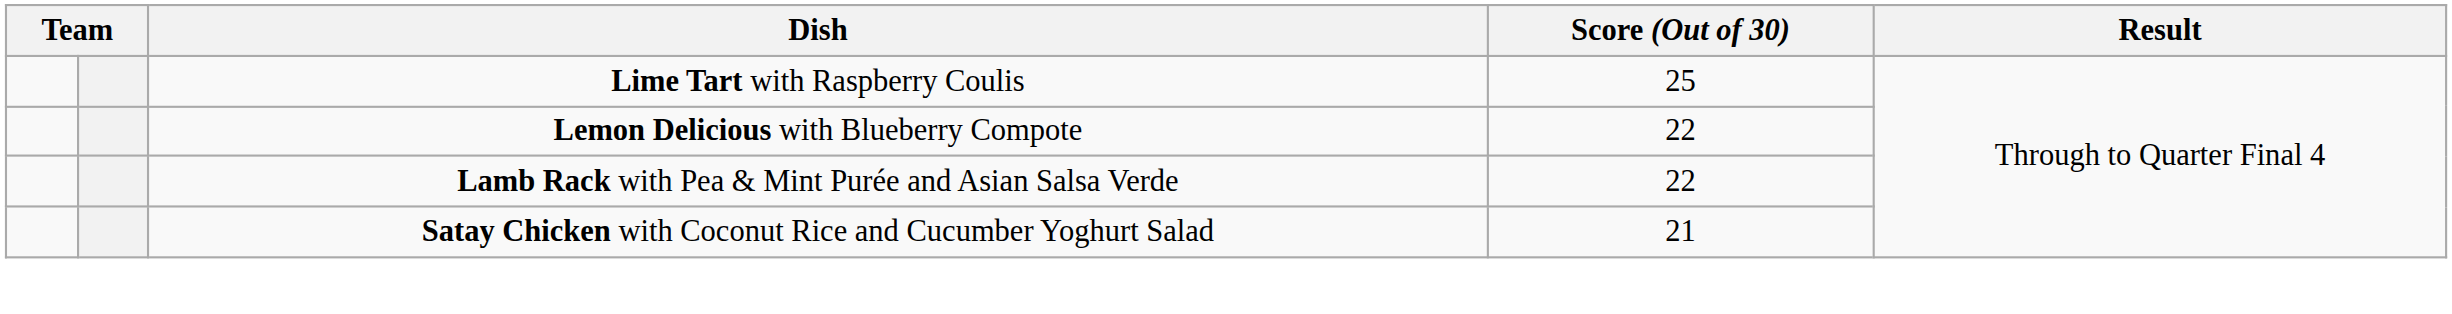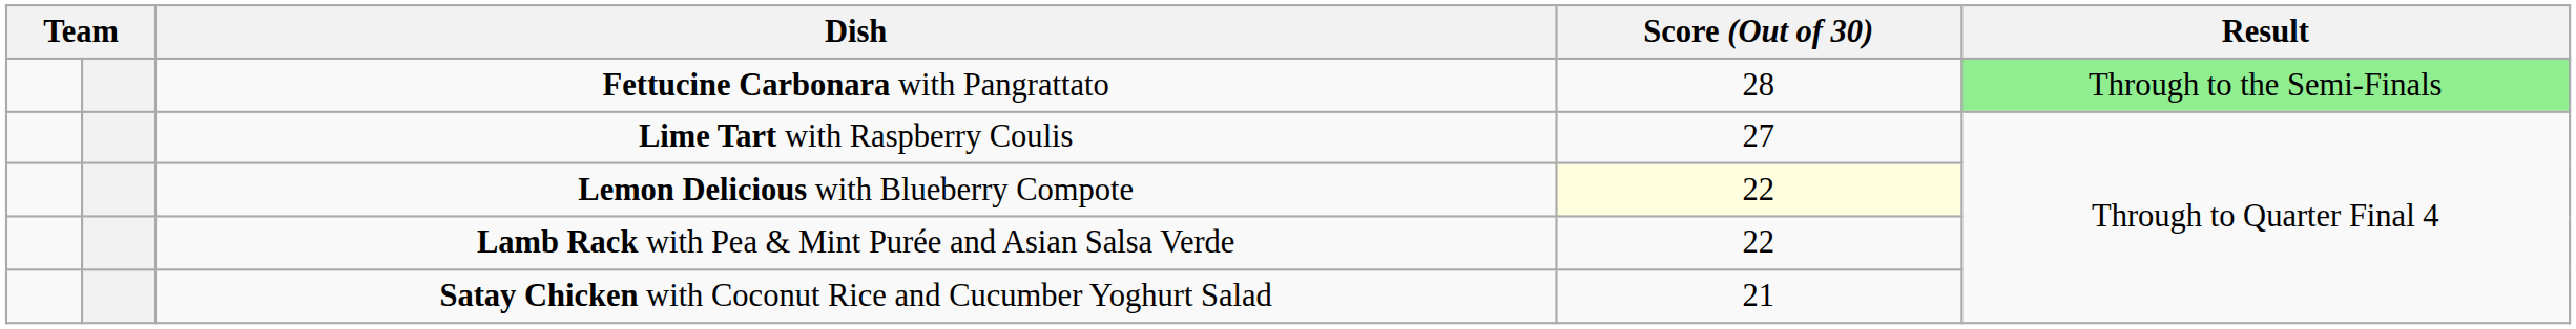 <table class="wikitable plainrowheaders" style="margin:1em auto; text-align:center; font-size:90%; width:80em;">
 <tr>
 <th colspan="2">Team</th>
 <th>Dish</th>
 <th>Score <em>(Out of 30)</em></th>
 <th>Result</th>
 </tr>
 <tr>
 <td></td>
 <th></th>
+<td><strong>Fettucine Carbonara</strong> with Pangrattato</td>
+<td>28</td>
+<td style="background:lightgreen">Through to the Semi-Finals</td>
+</tr>
+<tr>
+<td></td>
+<th></th>
 <td><strong>Lime Tart</strong> with Raspberry Coulis</td>
-<td>25</td>
+<td>27</td>
 <td rowspan="4">Through to Quarter Final 4</td>
 </tr>
 <tr>
 <td></td>
 <th></th>
 <td><strong>Lemon Delicious</strong> with Blueberry Compote</td>
-<td>22</td>
+<td style="background: lightyellow;">22</td>
 </tr>
 <tr>
 <td></td>
 <th></th>
 <td><strong>Lamb Rack</strong> with Pea & Mint Purée and Asian Salsa Verde</td>
 <td>22</td>
 </tr>
 <tr>
 <td></td>
 <th></th>
 <td><strong>Satay Chicken</strong> with Coconut Rice and Cucumber Yoghurt Salad</td>
 <td>21</td>
 </tr>
 </table>
